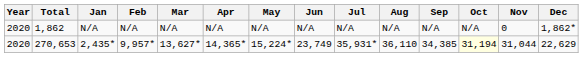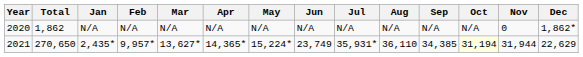 <table class="wikitable">
 <tr>
 <th>Year</th>
 <th>Total</th>
 <th>Jan</th>
 <th>Feb</th>
 <th>Mar</th>
 <th>Apr</th>
 <th>May</th>
 <th>Jun</th>
 <th>Jul</th>
 <th>Aug</th>
 <th>Sep</th>
 <th>Oct</th>
 <th>Nov</th>
 <th>Dec</th>
 </tr>
 <tr>
 <td>2020</td>
 <td>1,862</td>
 <td>N/A</td>
 <td>N/A</td>
 <td>N/A</td>
 <td>N/A</td>
 <td>N/A</td>
 <td>N/A</td>
 <td>N/A</td>
 <td>N/A</td>
 <td>N/A</td>
 <td>N/A</td>
 <td>0</td>
 <td>1,862*</td>
 </tr>
 <tr>
-<td>2020</td>
-<td>270,653</td>
+<td>2021</td>
+<td>270,650</td>
 <td>2,435*</td>
 <td>9,957*</td>
 <td>13,627*</td>
 <td>14,365*</td>
 <td>15,224*</td>
 <td>23,749</td>
 <td>35,931*</td>
 <td>36,110</td>
 <td>34,385</td>
 <td style="background: lightyellow;">31,194</td>
-<td>31,044</td>
+<td>31,944</td>
 <td>22,629</td>
 </tr>
 </table>
